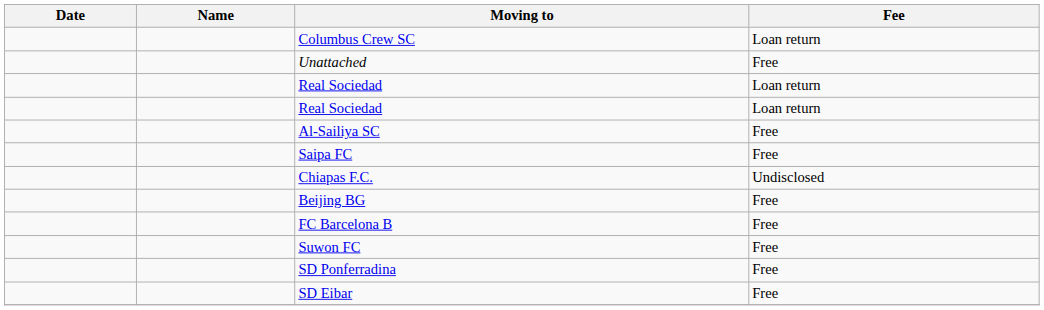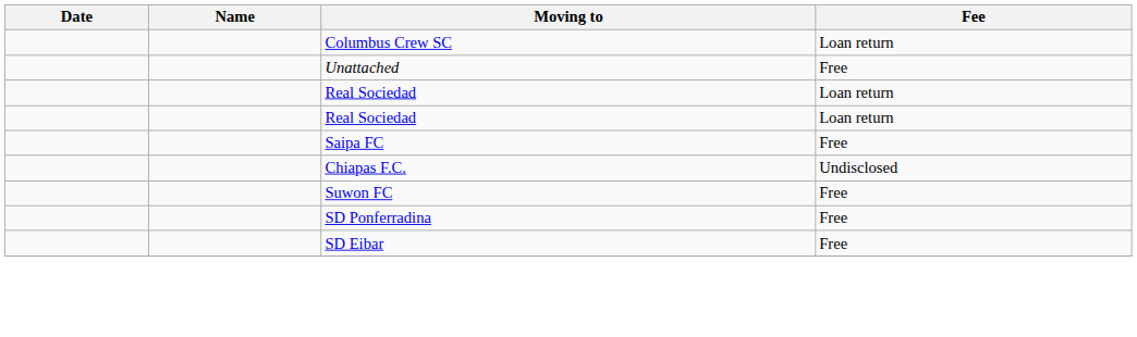 <table class="wikitable sortable" width=90%>
 <tr>
 <th>Date</th>
 <th>Name</th>
 <th>Moving to</th>
 <th>Fee</th>
 </tr>
 <tr>
 <td></td>
 <td> </td>
 <td> <a href='#'>Columbus Crew SC</a></td>
 <td>Loan return</td>
 </tr>
 <tr>
 <td></td>
 <td> </td>
 <td> <em>Unattached</em></td>
 <td>Free</td>
 </tr>
 <tr>
 <td></td>
 <td> </td>
 <td> <a href='#'>Real Sociedad</a></td>
 <td>Loan return</td>
 </tr>
 <tr>
 <td></td>
 <td> </td>
 <td> <a href='#'>Real Sociedad</a></td>
 <td>Loan return</td>
 </tr>
 <tr>
 <td></td>
 <td> </td>
-<td> <a href='#'>Al-Sailiya SC</a></td>
-<td>Free</td>
-</tr>
-<tr>
-<td></td>
-<td> </td>
 <td> <a href='#'>Saipa FC</a></td>
 <td>Free</td>
 </tr>
 <tr>
 <td></td>
 <td> </td>
 <td> <a href='#'>Chiapas F.C.</a></td>
 <td>Undisclosed</td>
-</tr>
-<tr>
-<td></td>
-<td> </td>
-<td> <a href='#'>Beijing BG</a></td>
-<td>Free</td>
-</tr>
-<tr>
-<td></td>
-<td> </td>
-<td> <a href='#'>FC Barcelona B</a></td>
-<td>Free</td>
 </tr>
 <tr>
 <td></td>
 <td> </td>
 <td> <a href='#'>Suwon FC</a></td>
 <td>Free</td>
 </tr>
 <tr>
 <td></td>
 <td> </td>
 <td> <a href='#'>SD Ponferradina</a></td>
 <td>Free</td>
 </tr>
 <tr>
 <td></td>
 <td> </td>
 <td> <a href='#'>SD Eibar</a></td>
 <td>Free</td>
 </tr>
 <tr>
 </tr>
 </table>
